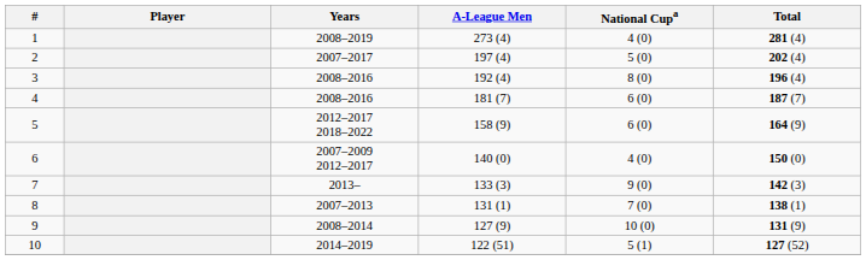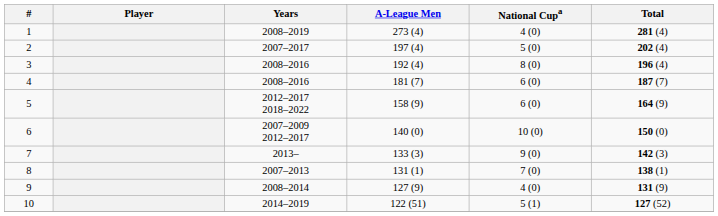 <table class="sortable wikitable plainrowheaders"  style="text-align: center;">
 <tr>
 <th scope="col" style="width:4%;">#</th>
 <th scope="col" style="width:14%;">Player</th>
 <th scope="col" style="width:10%;">Years</th>
 <th scope="col" style="width:10%;"><a href='#'>A-League Men</a></th>
 <th scope="col" style="width:10%;">National Cup<sup>a</sup></th>
 <th scope="col" style="width:10%;">Total</th>
 </tr>
 <tr>
 <td>1</td>
 <th scope="row"> </th>
 <td>2008–2019</td>
 <td>273 (4)</td>
 <td>4 (0)</td>
 <td><strong>281</strong> (4)</td>
 </tr>
 <tr>
 <td>2</td>
 <th scope="row"> </th>
 <td>2007–2017</td>
 <td>197 (4)</td>
 <td>5 (0)</td>
 <td><strong>202</strong> (4)</td>
 </tr>
 <tr>
 <td>3</td>
 <th scope="row"> </th>
 <td>2008–2016</td>
 <td>192 (4)</td>
 <td>8 (0)</td>
 <td><strong>196</strong> (4)</td>
 </tr>
 <tr>
 <td>4</td>
 <th scope="row"> </th>
 <td>2008–2016</td>
 <td>181 (7)</td>
 <td>6 (0)</td>
 <td><strong>187</strong> (7)</td>
 </tr>
 <tr>
 <td>5</td>
 <th scope="row"> </th>
 <td>2012–2017<br>2018–2022</td>
 <td>158 (9)</td>
 <td>6 (0)</td>
 <td><strong>164</strong> (9)</td>
 </tr>
 <tr>
 <td>6</td>
 <th scope="row"> </th>
 <td>2007–2009<br>2012–2017</td>
 <td>140 (0)</td>
-<td>4 (0)</td>
+<td>10 (0)</td>
 <td><strong>150</strong> (0)</td>
 </tr>
 <tr>
 <td>7</td>
 <th scope="row"> <strong></strong></th>
 <td>2013–</td>
 <td>133 (3)</td>
 <td>9 (0)</td>
 <td><strong>142</strong> (3)</td>
 </tr>
 <tr>
 <td>8</td>
 <th scope="row"> </th>
 <td>2007–2013</td>
 <td>131 (1)</td>
 <td>7 (0)</td>
 <td><strong>138</strong> (1)</td>
 </tr>
 <tr>
 <td>9</td>
 <th scope="row"> </th>
 <td>2008–2014</td>
 <td>127 (9)</td>
-<td>10 (0)</td>
+<td>4 (0)</td>
 <td><strong>131</strong> (9)</td>
 </tr>
 <tr>
 <td>10</td>
 <th scope="row"> </th>
 <td>2014–2019</td>
 <td>122 (51)</td>
 <td>5 (1)</td>
 <td><strong>127</strong> (52)</td>
 </tr>
 <tr>
 </tr>
 </table>
